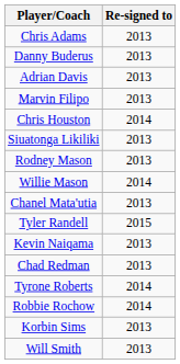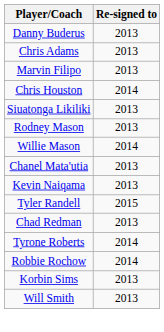 <table class="wikitable sortable" style="text-align: center; font-size:90%">
 <tr style="background:#efefef;">
 <th>Player/Coach</th>
 <th>Re-signed to</th>
 </tr>
 <tr>
-<td><a href='#'>Chris Adams</a></td>
-<td>2013</td>
-</tr>
-<tr>
 <td><a href='#'>Danny Buderus</a></td>
 <td>2013</td>
 </tr>
 <tr>
-<td><a href='#'>Adrian Davis</a></td>
+<td><a href='#'>Chris Adams</a></td>
 <td>2013</td>
 </tr>
 <tr>
 <td><a href='#'>Marvin Filipo</a></td>
 <td>2013</td>
 </tr>
 <tr>
 <td><a href='#'>Chris Houston</a></td>
 <td>2014</td>
 </tr>
 <tr>
 <td><a href='#'>Siuatonga Likiliki</a></td>
 <td>2013</td>
 </tr>
 <tr>
 <td><a href='#'>Rodney Mason</a></td>
 <td>2013</td>
 </tr>
 <tr>
 <td><a href='#'>Willie Mason</a></td>
 <td>2014</td>
 </tr>
 <tr>
 <td><a href='#'>Chanel Mata'utia</a></td>
 <td>2013</td>
 </tr>
 <tr>
+<td><a href='#'>Kevin Naiqama</a></td>
+<td>2013</td>
+</tr>
+<tr>
 <td><a href='#'>Tyler Randell</a></td>
 <td>2015</td>
-</tr>
-<tr>
-<td><a href='#'>Kevin Naiqama</a></td>
-<td>2013</td>
 </tr>
 <tr>
 <td><a href='#'>Chad Redman</a></td>
 <td>2013</td>
 </tr>
 <tr>
 <td><a href='#'>Tyrone Roberts</a></td>
 <td>2014</td>
 </tr>
 <tr>
 <td><a href='#'>Robbie Rochow</a></td>
 <td>2014</td>
 </tr>
 <tr>
 <td><a href='#'>Korbin Sims</a></td>
 <td>2013</td>
 </tr>
 <tr>
 <td><a href='#'>Will Smith</a></td>
 <td>2013</td>
 </tr>
 </table>
